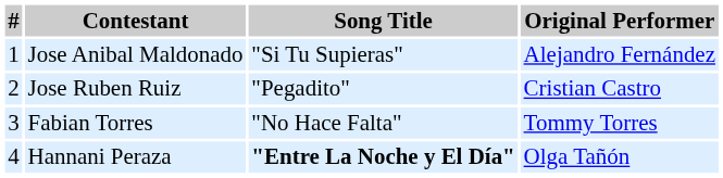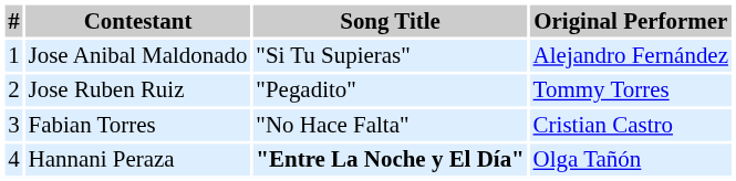 <table cellpadding=2 cellspacing=2>
 <tr bgcolor=#cccccc>
 <th>#</th>
 <th>Contestant</th>
 <th>Song Title</th>
 <th>Original Performer</th>
 </tr>
 <tr bgcolor=#DDEEFF>
 <td align=center>1</td>
 <td>Jose Anibal Maldonado</td>
 <td>"Si Tu Supieras"</td>
 <td><a href='#'>Alejandro Fernández</a></td>
 </tr>
 <tr bgcolor=#DDEEFF>
 <td align=center>2</td>
 <td>Jose Ruben Ruiz</td>
 <td>"Pegadito"</td>
-<td><a href='#'>Cristian Castro</a></td>
+<td><a href='#'>Tommy Torres</a></td>
 </tr>
 <tr bgcolor=#DDEEFF>
 <td align=center>3</td>
 <td>Fabian Torres</td>
 <td>"No Hace Falta"</td>
-<td><a href='#'>Tommy Torres</a></td>
+<td><a href='#'>Cristian Castro</a></td>
 </tr>
 <tr bgcolor=#DDEEFF>
 <td align=center>4</td>
 <td>Hannani Peraza</td>
 <td><strong>"Entre La Noche y El Día"</strong></td>
 <td><a href='#'>Olga Tañón</a></td>
 </tr>
 <tr bgcolor=#DDEEFF>
 </tr>
 </table>
